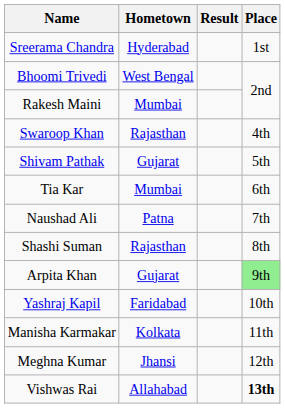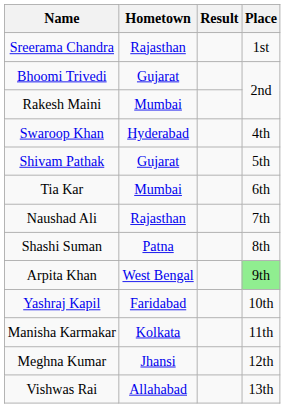 <table class="wikitable sortable" style=" text-align:center; line-height:25px; width:auto;">
 <tr>
 <th>Name</th>
 <th>Hometown</th>
 <th>Result</th>
 <th>Place</th>
 </tr>
 <tr>
 <td><a href='#'>Sreerama Chandra</a></td>
-<td><a href='#'>Hyderabad</a></td>
+<td><a href='#'>Rajasthan</a></td>
 <td></td>
 <td>1st</td>
 </tr>
 <tr>
 <td><a href='#'>Bhoomi Trivedi</a></td>
-<td><a href='#'>West Bengal</a></td>
+<td><a href='#'>Gujarat</a></td>
 <td></td>
 <td rowspan="2">2nd</td>
 </tr>
 <tr>
 <td>Rakesh Maini</td>
 <td><a href='#'>Mumbai</a></td>
 <td></td>
 </tr>
 <tr>
 <td><a href='#'>Swaroop Khan</a></td>
-<td><a href='#'>Rajasthan</a></td>
+<td><a href='#'>Hyderabad</a></td>
 <td></td>
 <td>4th</td>
 </tr>
 <tr>
 <td><a href='#'>Shivam Pathak</a></td>
 <td><a href='#'>Gujarat</a></td>
 <td></td>
 <td>5th</td>
 </tr>
 <tr>
 <td>Tia Kar</td>
 <td><a href='#'>Mumbai</a></td>
 <td></td>
 <td>6th</td>
 </tr>
 <tr>
 <td>Naushad Ali</td>
-<td><a href='#'>Patna</a></td>
+<td><a href='#'>Rajasthan</a></td>
 <td></td>
 <td>7th</td>
 </tr>
 <tr>
 <td>Shashi Suman</td>
-<td><a href='#'>Rajasthan</a></td>
+<td><a href='#'>Patna</a></td>
 <td></td>
 <td>8th</td>
 </tr>
 <tr>
 <td>Arpita Khan</td>
-<td><a href='#'>Gujarat</a></td>
+<td><a href='#'>West Bengal</a></td>
 <td></td>
 <td style="background: lightgreen;">9th</td>
 </tr>
 <tr>
 <td><a href='#'>Yashraj Kapil</a></td>
 <td><a href='#'>Faridabad</a></td>
 <td></td>
 <td>10th</td>
 </tr>
 <tr>
 <td>Manisha Karmakar</td>
 <td><a href='#'>Kolkata</a></td>
 <td></td>
 <td>11th</td>
 </tr>
 <tr>
 <td>Meghna Kumar</td>
 <td><a href='#'>Jhansi</a></td>
 <td></td>
 <td>12th</td>
 </tr>
 <tr>
 <td>Vishwas Rai</td>
 <td><a href='#'>Allahabad</a></td>
 <td></td>
-<td><strong>13th</strong></td>
+<td>13th</td>
 </tr>
 </table>
